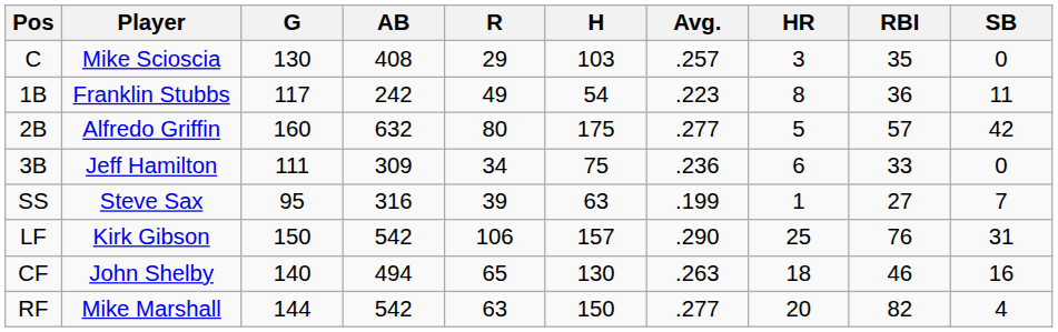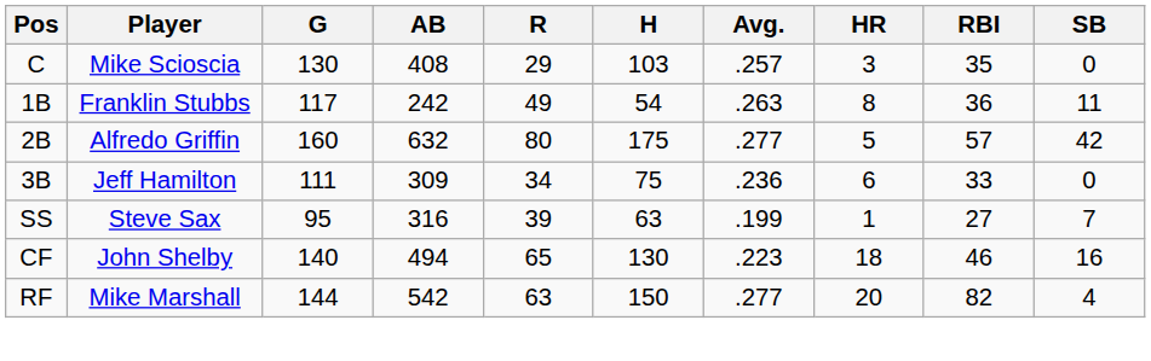 <table class="wikitable sortable">
 <tr>
 <th bgcolor="#DDDDFF" width="5%">Pos</th>
 <th bgcolor="#DDDDFF" width="16%">Player</th>
 <th bgcolor="#DDDDFF" width="9%">G</th>
 <th bgcolor="#DDDDFF" width="9%">AB</th>
 <th bgcolor="#DDDDFF" width="9%">R</th>
 <th bgcolor="#DDDDFF" width="9%">H</th>
 <th bgcolor="#DDDDFF" width="9%">Avg.</th>
 <th bgcolor="#DDDDFF" width="9%">HR</th>
 <th bgcolor="#DDDDFF" width="9%">RBI</th>
 <th bgcolor="#DDDDFF" width="9%">SB</th>
 </tr>
 <tr align="center">
 <td>C</td>
 <td><a href='#'>Mike Scioscia</a></td>
 <td>130</td>
 <td>408</td>
 <td>29</td>
 <td>103</td>
 <td>.257</td>
 <td>3</td>
 <td>35</td>
 <td>0</td>
 </tr>
 <tr align="center">
 <td>1B</td>
 <td><a href='#'>Franklin Stubbs</a></td>
 <td>117</td>
 <td>242</td>
 <td>49</td>
 <td>54</td>
-<td>.223</td>
+<td>.263</td>
 <td>8</td>
 <td>36</td>
 <td>11</td>
 </tr>
 <tr align="center">
 <td>2B</td>
 <td><a href='#'>Alfredo Griffin</a></td>
 <td>160</td>
 <td>632</td>
 <td>80</td>
 <td>175</td>
 <td>.277</td>
 <td>5</td>
 <td>57</td>
 <td>42</td>
 </tr>
 <tr align="center">
 <td>3B</td>
 <td><a href='#'>Jeff Hamilton</a></td>
 <td>111</td>
 <td>309</td>
 <td>34</td>
 <td>75</td>
 <td>.236</td>
 <td>6</td>
 <td>33</td>
 <td>0</td>
 </tr>
 <tr align="center">
 <td>SS</td>
 <td><a href='#'>Steve Sax</a></td>
 <td>95</td>
 <td>316</td>
 <td>39</td>
 <td>63</td>
 <td>.199</td>
 <td>1</td>
 <td>27</td>
 <td>7</td>
 </tr>
 <tr align="center">
-<td>LF</td>
-<td><a href='#'>Kirk Gibson</a></td>
-<td>150</td>
-<td>542</td>
-<td>106</td>
-<td>157</td>
-<td>.290</td>
-<td>25</td>
-<td>76</td>
-<td>31</td>
-</tr>
-<tr align="center">
 <td>CF</td>
 <td><a href='#'>John Shelby</a></td>
 <td>140</td>
 <td>494</td>
 <td>65</td>
 <td>130</td>
-<td>.263</td>
+<td>.223</td>
 <td>18</td>
 <td>46</td>
 <td>16</td>
 </tr>
 <tr align="center">
 <td>RF</td>
 <td><a href='#'>Mike Marshall</a></td>
 <td>144</td>
 <td>542</td>
 <td>63</td>
 <td>150</td>
 <td>.277</td>
 <td>20</td>
 <td>82</td>
 <td>4</td>
 </tr>
 </table>
